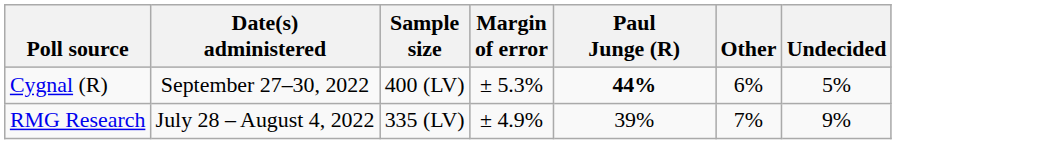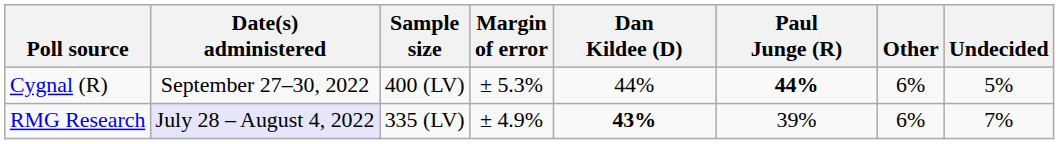 <table class="wikitable" style="font-size:90%;text-align:center;">
 <tr valign=bottom>
 <th>Poll source</th>
 <th>Date(s)<br>administered</th>
 <th>Sample<br>size</th>
 <th>Margin<br>of error</th>
+<th style="width:100px;">Dan<br>Kildee (D)</th>
 <th style="width:100px;">Paul<br>Junge (R)</th>
 <th>Other</th>
 <th>Undecided</th>
 </tr>
 <tr>
 <td style="text-align:left;"><a href='#'>Cygnal</a> (R)</td>
 <td>September 27–30, 2022</td>
 <td>400 (LV)</td>
 <td>± 5.3%</td>
+<td>44%</td>
 <td><strong>44%</strong></td>
 <td>6%</td>
 <td>5%</td>
 </tr>
 <tr>
 <td style="text-align:left;"><a href='#'>RMG Research</a></td>
-<td>July 28 – August 4, 2022</td>
+<td style="background: lavender;">July 28 – August 4, 2022</td>
 <td>335 (LV)</td>
 <td>± 4.9%</td>
+<td><strong>43%</strong></td>
 <td>39%</td>
+<td>6%</td>
 <td>7%</td>
-<td>9%</td>
 </tr>
 </table>
